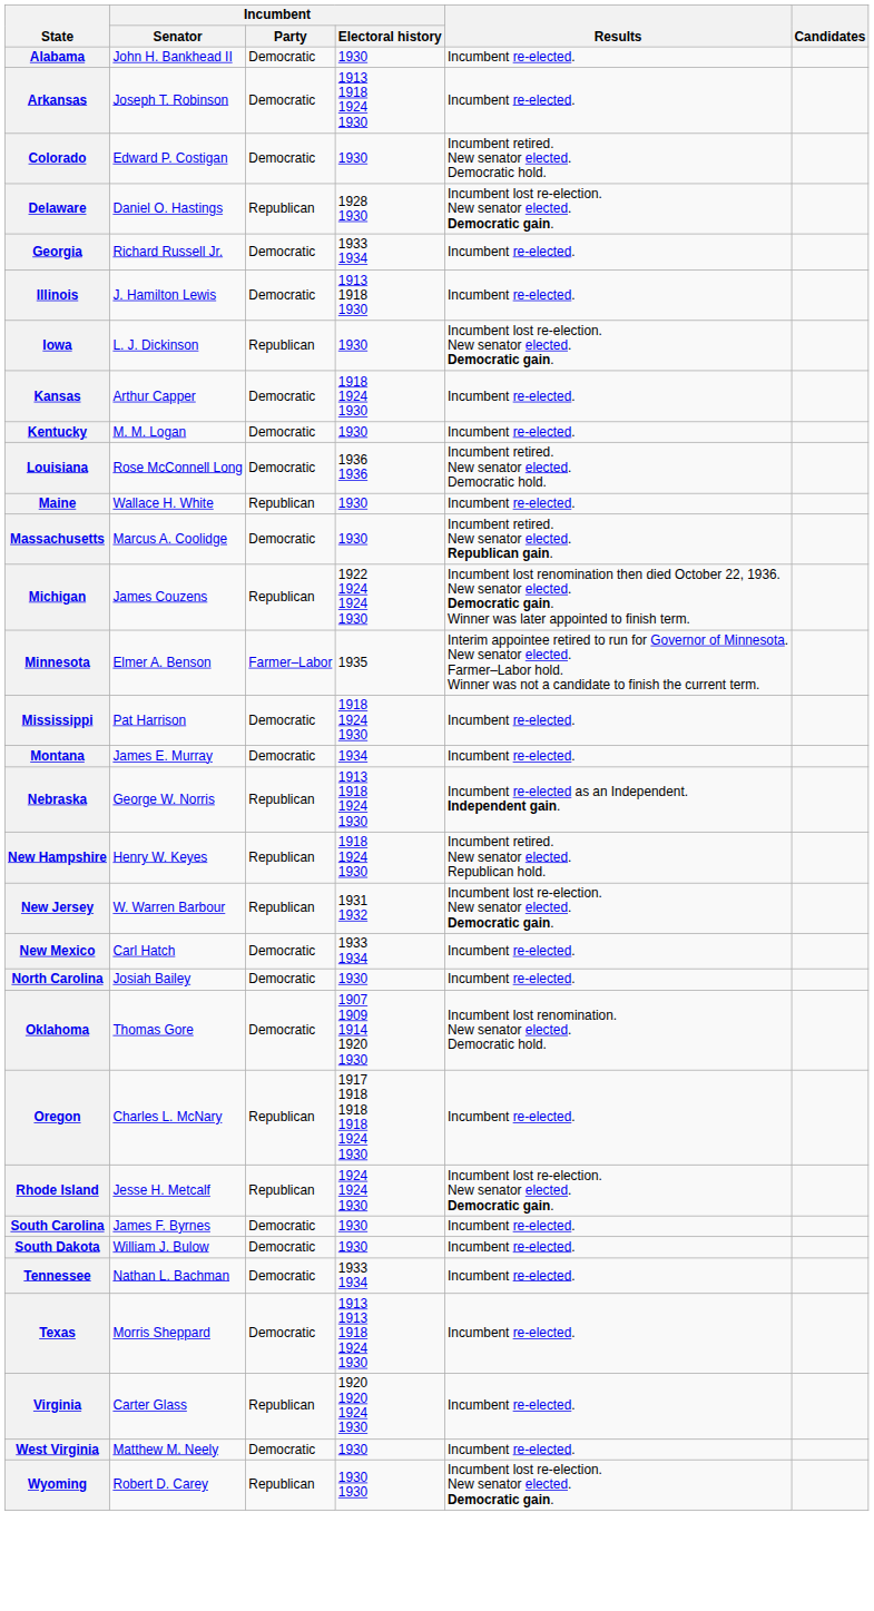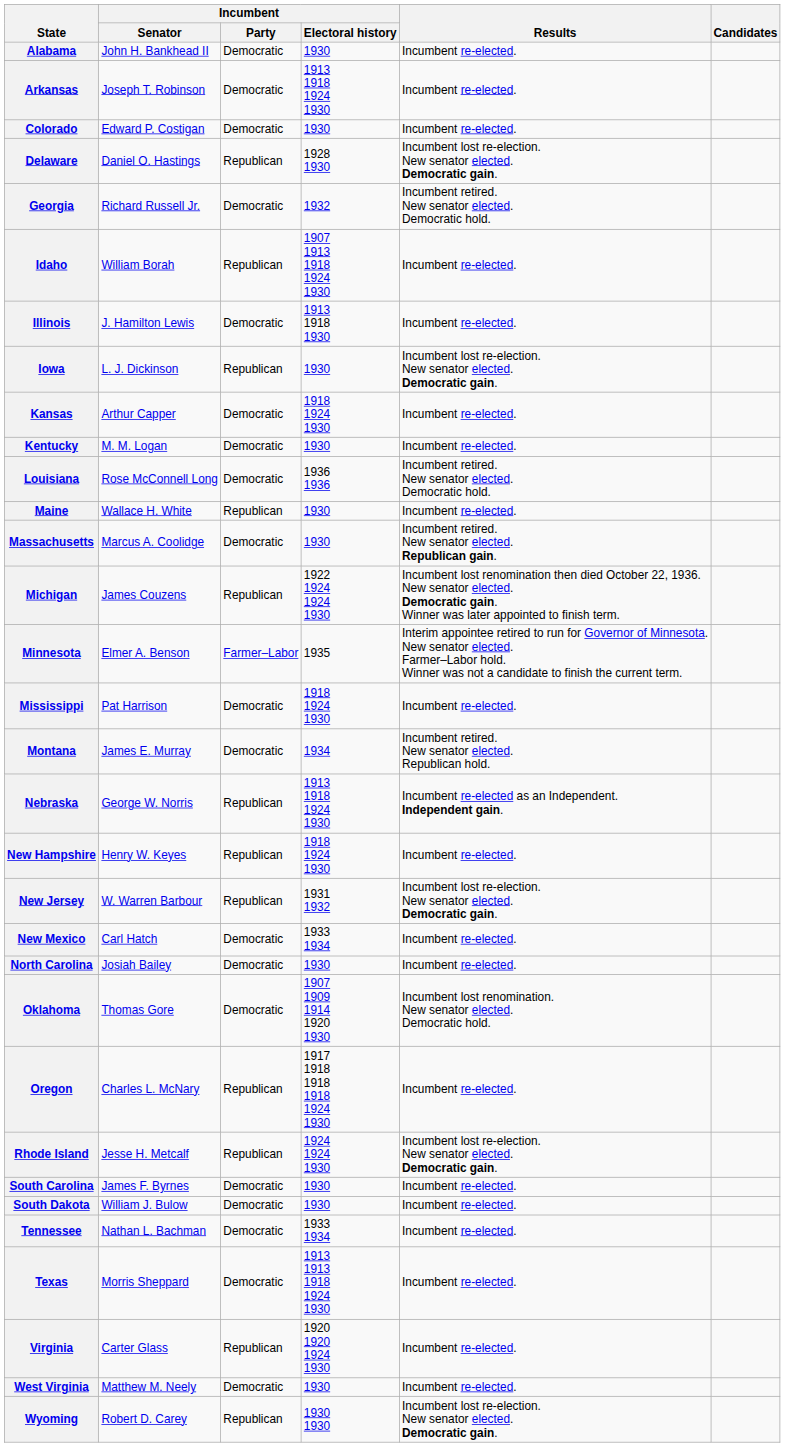 <table class=wikitable>
 <tr valign=bottom>
 <th rowspan=2>State</th>
 <th colspan=3>Incumbent</th>
 <th rowspan=2>Results</th>
 <th rowspan=2>Candidates</th>
 </tr>
 <tr>
 <th>Senator</th>
 <th>Party</th>
 <th>Electoral history</th>
 </tr>
 <tr>
 <th><a href='#'>Alabama</a></th>
 <td><a href='#'>John H. Bankhead II</a></td>
 <td>Democratic</td>
 <td><a href='#'>1930</a></td>
 <td>Incumbent <a href='#'>re-elected</a>.</td>
 <td nowrap></td>
 </tr>
 <tr>
 <th><a href='#'>Arkansas</a></th>
 <td><a href='#'>Joseph T. Robinson</a></td>
 <td>Democratic</td>
 <td><a href='#'>1913</a><br><a href='#'>1918</a><br><a href='#'>1924</a><br><a href='#'>1930</a></td>
 <td>Incumbent <a href='#'>re-elected</a>.</td>
 <td nowrap></td>
 </tr>
 <tr>
 <th><a href='#'>Colorado</a></th>
 <td><a href='#'>Edward P. Costigan</a></td>
 <td>Democratic</td>
 <td><a href='#'>1930</a></td>
-<td>Incumbent retired.<br>New senator <a href='#'>elected</a>.<br>Democratic hold.</td>
+<td>Incumbent <a href='#'>re-elected</a>.</td>
 <td nowrap></td>
 </tr>
 <tr>
 <th><a href='#'>Delaware</a></th>
 <td><a href='#'>Daniel O. Hastings</a></td>
 <td>Republican</td>
 <td>1928 <br><a href='#'>1930</a></td>
 <td>Incumbent lost re-election.<br>New senator <a href='#'>elected</a>.<br><strong>Democratic gain</strong>.</td>
 <td nowrap></td>
 </tr>
 <tr>
 <th><a href='#'>Georgia</a></th>
 <td><a href='#'>Richard Russell Jr.</a></td>
 <td>Democratic</td>
-<td>1933 <br><a href='#'>1934 </a></td>
+<td><a href='#'>1932 </a></td>
+<td>Incumbent retired.<br>New senator <a href='#'>elected</a>.<br>Democratic hold.</td>
+<td nowrap></td>
+</tr>
+<tr>
+<th><a href='#'>Idaho</a></th>
+<td><a href='#'>William Borah</a></td>
+<td>Republican</td>
+<td><a href='#'>1907</a><br><a href='#'>1913</a><br><a href='#'>1918</a><br><a href='#'>1924</a><br><a href='#'>1930</a></td>
 <td>Incumbent <a href='#'>re-elected</a>.</td>
 <td nowrap></td>
 </tr>
 <tr>
 <th><a href='#'>Illinois</a></th>
 <td><a href='#'>J. Hamilton Lewis</a></td>
 <td>Democratic</td>
 <td><a href='#'>1913 </a><br>1918 <br><a href='#'>1930</a></td>
 <td>Incumbent <a href='#'>re-elected</a>.</td>
 <td nowrap></td>
 </tr>
 <tr>
 <th><a href='#'>Iowa</a></th>
 <td><a href='#'>L. J. Dickinson</a></td>
 <td>Republican</td>
 <td><a href='#'>1930</a></td>
 <td>Incumbent lost re-election.<br>New senator <a href='#'>elected</a>.<br><strong>Democratic gain</strong>.</td>
 <td nowrap></td>
 </tr>
 <tr>
 <th><a href='#'>Kansas</a></th>
 <td><a href='#'>Arthur Capper</a></td>
 <td>Democratic</td>
 <td><a href='#'>1918</a><br><a href='#'>1924</a><br><a href='#'>1930</a></td>
 <td>Incumbent <a href='#'>re-elected</a>.</td>
 <td nowrap></td>
 </tr>
 <tr>
 <th><a href='#'>Kentucky</a></th>
 <td><a href='#'>M. M. Logan</a></td>
 <td>Democratic</td>
 <td><a href='#'>1930</a></td>
 <td>Incumbent <a href='#'>re-elected</a>.</td>
 <td nowrap></td>
 </tr>
 <tr>
 <th><a href='#'>Louisiana</a></th>
 <td><a href='#'>Rose McConnell Long</a></td>
 <td>Democratic</td>
 <td>1936 <br><a href='#'>1936 </a></td>
 <td>Incumbent retired.<br>New senator <a href='#'>elected</a>.<br>Democratic hold.</td>
 <td nowrap></td>
 </tr>
 <tr>
 <th><a href='#'>Maine</a></th>
 <td><a href='#'>Wallace H. White</a></td>
 <td>Republican</td>
 <td><a href='#'>1930</a></td>
 <td>Incumbent <a href='#'>re-elected</a>.</td>
 <td nowrap></td>
 </tr>
 <tr>
 <th><a href='#'>Massachusetts</a></th>
 <td><a href='#'>Marcus A. Coolidge</a></td>
 <td>Democratic</td>
 <td><a href='#'>1930</a></td>
 <td>Incumbent retired.<br>New senator <a href='#'>elected</a>.<br><strong>Republican gain</strong>.</td>
 <td nowrap></td>
 </tr>
 <tr>
 <th><a href='#'>Michigan</a></th>
 <td><a href='#'>James Couzens</a></td>
 <td>Republican</td>
 <td>1922 <br><a href='#'>1924 </a><br><a href='#'>1924</a><br><a href='#'>1930</a></td>
 <td>Incumbent lost renomination then died October 22, 1936.<br>New senator <a href='#'>elected</a>.<br><strong>Democratic gain</strong>.<br>Winner was later appointed to finish term.</td>
 <td nowrap></td>
 </tr>
 <tr>
 <th><a href='#'>Minnesota</a></th>
 <td><a href='#'>Elmer A. Benson</a></td>
 <td><a href='#'>Farmer–Labor</a></td>
 <td>1935 </td>
 <td>Interim appointee retired to run for <a href='#'>Governor of Minnesota</a>.<br>New senator <a href='#'>elected</a>.<br>Farmer–Labor hold.<br>Winner was not a candidate to finish the current term.</td>
 <td nowrap></td>
 </tr>
 <tr>
 <th><a href='#'>Mississippi</a></th>
 <td><a href='#'>Pat Harrison</a></td>
 <td>Democratic</td>
 <td><a href='#'>1918</a><br><a href='#'>1924</a><br><a href='#'>1930</a></td>
 <td>Incumbent <a href='#'>re-elected</a>.</td>
 <td nowrap></td>
 </tr>
 <tr>
 <th><a href='#'>Montana</a></th>
 <td><a href='#'>James E. Murray</a></td>
 <td>Democratic</td>
 <td><a href='#'>1934 </a></td>
-<td>Incumbent <a href='#'>re-elected</a>.</td>
+<td>Incumbent retired.<br>New senator <a href='#'>elected</a>.<br>Republican hold.</td>
 <td nowrap></td>
 </tr>
 <tr>
 <th><a href='#'>Nebraska</a></th>
 <td><a href='#'>George W. Norris</a></td>
 <td>Republican</td>
 <td><a href='#'>1913</a><br><a href='#'>1918</a><br><a href='#'>1924</a><br><a href='#'>1930</a></td>
 <td>Incumbent <a href='#'>re-elected</a> as an Independent.<br><strong>Independent gain</strong>.</td>
 <td nowrap></td>
 </tr>
 <tr>
 <th><a href='#'>New Hampshire</a></th>
 <td><a href='#'>Henry W. Keyes</a></td>
 <td>Republican</td>
 <td><a href='#'>1918</a><br><a href='#'>1924</a><br><a href='#'>1930</a></td>
-<td>Incumbent retired.<br>New senator <a href='#'>elected</a>.<br>Republican hold.</td>
+<td>Incumbent <a href='#'>re-elected</a>.</td>
 <td nowrap></td>
 </tr>
 <tr>
 <th><a href='#'>New Jersey</a></th>
 <td><a href='#'>W. Warren Barbour</a></td>
 <td>Republican</td>
 <td>1931 <br><a href='#'>1932 </a></td>
 <td>Incumbent lost re-election.<br>New senator <a href='#'>elected</a>.<br><strong>Democratic gain</strong>.</td>
 <td nowrap></td>
 </tr>
 <tr>
 <th><a href='#'>New Mexico</a></th>
 <td><a href='#'>Carl Hatch</a></td>
 <td>Democratic</td>
 <td>1933 <br><a href='#'>1934 </a></td>
 <td>Incumbent <a href='#'>re-elected</a>.</td>
 <td nowrap></td>
 </tr>
 <tr>
 <th><a href='#'>North Carolina</a></th>
 <td><a href='#'>Josiah Bailey</a></td>
 <td>Democratic</td>
 <td><a href='#'>1930</a></td>
 <td>Incumbent <a href='#'>re-elected</a>.</td>
 <td nowrap></td>
 </tr>
 <tr>
 <th><a href='#'>Oklahoma</a></th>
 <td><a href='#'>Thomas Gore</a></td>
 <td>Democratic</td>
 <td><a href='#'>1907 </a><br><a href='#'>1909</a><br><a href='#'>1914</a><br>1920 <br><a href='#'>1930</a></td>
 <td>Incumbent lost renomination.<br>New senator <a href='#'>elected</a>.<br>Democratic hold.</td>
 <td nowrap></td>
 </tr>
 <tr>
 <th><a href='#'>Oregon</a></th>
 <td><a href='#'>Charles L. McNary</a></td>
 <td>Republican</td>
 <td>1917 <br>1918 <br>1918 <br><a href='#'>1918</a><br><a href='#'>1924</a><br><a href='#'>1930</a></td>
 <td>Incumbent <a href='#'>re-elected</a>.</td>
 <td nowrap></td>
 </tr>
 <tr>
 <th><a href='#'>Rhode Island</a></th>
 <td><a href='#'>Jesse H. Metcalf</a></td>
 <td>Republican</td>
 <td><a href='#'>1924 </a><br><a href='#'>1924</a><br><a href='#'>1930</a></td>
 <td>Incumbent lost re-election.<br>New senator <a href='#'>elected</a>.<br><strong>Democratic gain</strong>.</td>
 <td nowrap></td>
 </tr>
 <tr>
 <th><a href='#'>South Carolina</a></th>
 <td><a href='#'>James F. Byrnes</a></td>
 <td>Democratic</td>
 <td><a href='#'>1930</a></td>
 <td>Incumbent <a href='#'>re-elected</a>.</td>
 <td nowrap></td>
 </tr>
 <tr>
 <th><a href='#'>South Dakota</a></th>
 <td><a href='#'>William J. Bulow</a></td>
 <td>Democratic</td>
 <td><a href='#'>1930</a></td>
 <td>Incumbent <a href='#'>re-elected</a>.</td>
 <td nowrap></td>
 </tr>
 <tr>
 <th><a href='#'>Tennessee</a></th>
 <td><a href='#'>Nathan L. Bachman</a></td>
 <td>Democratic</td>
 <td>1933 <br><a href='#'>1934 </a></td>
 <td>Incumbent <a href='#'>re-elected</a>.</td>
 <td nowrap></td>
 </tr>
 <tr>
 <th><a href='#'>Texas</a></th>
 <td><a href='#'>Morris Sheppard</a></td>
 <td>Democratic</td>
 <td><a href='#'>1913 </a><br><a href='#'>1913</a><br><a href='#'>1918</a><br><a href='#'>1924</a><br><a href='#'>1930</a></td>
 <td>Incumbent <a href='#'>re-elected</a>.</td>
 <td nowrap></td>
 </tr>
 <tr>
 <th><a href='#'>Virginia</a></th>
 <td><a href='#'>Carter Glass</a></td>
 <td>Republican</td>
 <td>1920 <br><a href='#'>1920 </a><br><a href='#'>1924</a><br><a href='#'>1930</a></td>
 <td>Incumbent <a href='#'>re-elected</a>.</td>
 <td nowrap></td>
 </tr>
 <tr>
 <th><a href='#'>West Virginia</a></th>
 <td><a href='#'>Matthew M. Neely</a></td>
 <td>Democratic</td>
 <td><a href='#'>1930</a></td>
 <td>Incumbent <a href='#'>re-elected</a>.</td>
 <td nowrap></td>
 </tr>
 <tr>
 <th><a href='#'>Wyoming</a></th>
 <td><a href='#'>Robert D. Carey</a></td>
 <td>Republican</td>
 <td><a href='#'>1930 </a><br><a href='#'>1930</a></td>
 <td>Incumbent lost re-election.<br>New senator <a href='#'>elected</a>.<br><strong>Democratic gain</strong>.</td>
 <td nowrap></td>
 </tr>
 </table>
